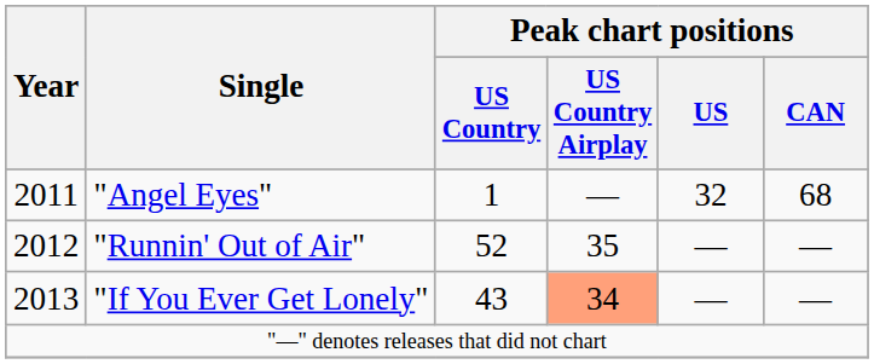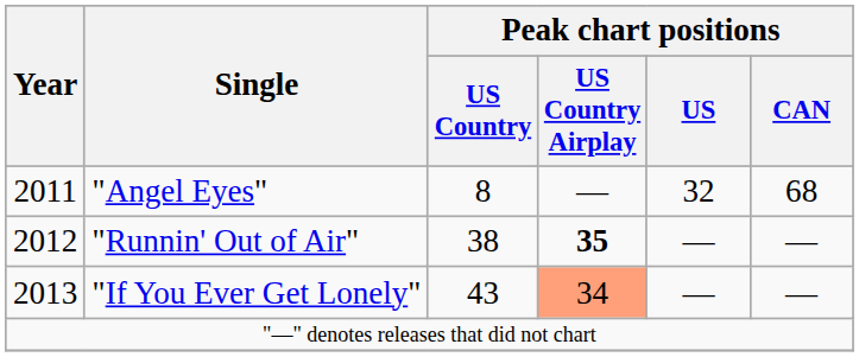 <table class="wikitable" style="text-align:center;">
 <tr>
 <th rowspan="2">Year</th>
 <th rowspan="2">Single</th>
 <th colspan="4">Peak chart positions</th>
 </tr>
 <tr style="font-size:smaller;">
 <th width="45"><a href='#'>US Country</a></th>
 <th width="45"><a href='#'>US Country Airplay</a></th>
 <th width="45"><a href='#'>US</a></th>
 <th width="45"><a href='#'>CAN</a></th>
 </tr>
 <tr>
 <td>2011</td>
 <td align="left">"<a href='#'>Angel Eyes</a>"</td>
-<td>1</td>
+<td>8</td>
 <td>—</td>
 <td>32</td>
 <td>68</td>
 </tr>
 <tr>
 <td>2012</td>
 <td align="left">"<a href='#'>Runnin' Out of Air</a>"</td>
-<td>52</td>
-<td>35</td>
+<td>38</td>
+<td><strong>35</strong></td>
 <td>—</td>
 <td>—</td>
 </tr>
 <tr>
 <td>2013</td>
 <td align="left">"<a href='#'>If You Ever Get Lonely</a>"</td>
 <td>43</td>
 <td style="background: lightsalmon;">34</td>
 <td>—</td>
 <td>—</td>
 </tr>
 <tr>
 <td colspan="6" style="font-size:8pt">"—" denotes releases that did not chart</td>
 </tr>
 <tr>
 </tr>
 </table>
